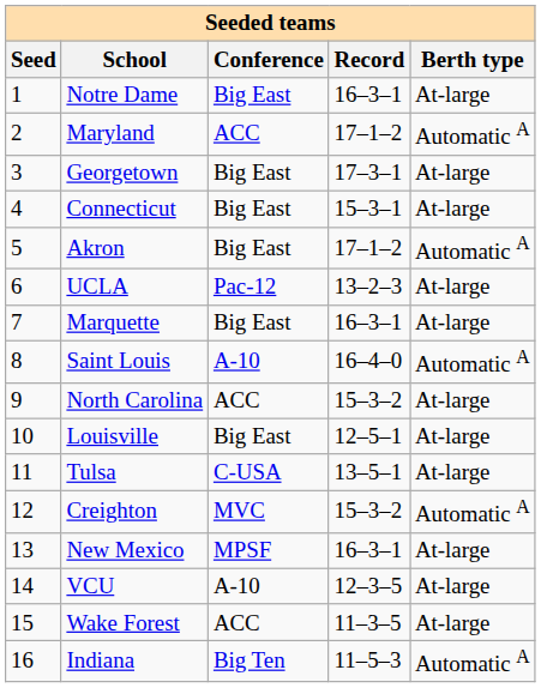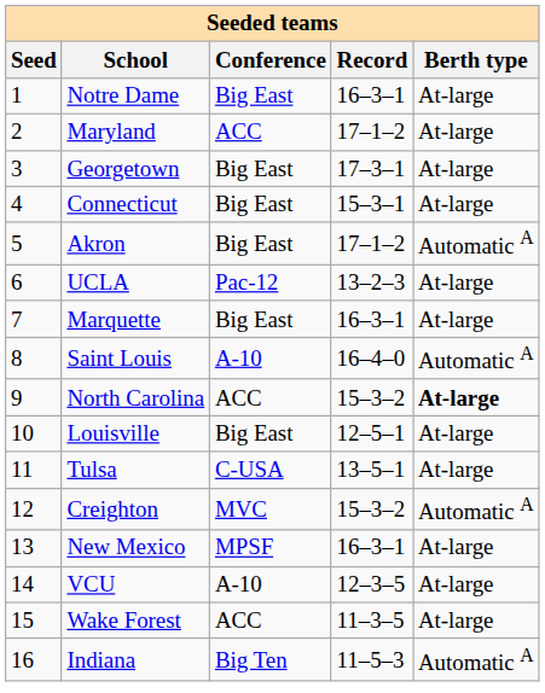 <table class="wikitable">
 <tr>
 <td colspan="6" style="background:#ffdead; text-align:center;"><strong>Seeded teams</strong></td>
 </tr>
 <tr style="background: #e3e3e3;">
 <th>Seed</th>
 <th>School</th>
 <th>Conference</th>
 <th>Record</th>
 <th>Berth type</th>
 </tr>
 <tr>
 <td>1</td>
 <td><a href='#'>Notre Dame</a></td>
 <td><a href='#'>Big East</a></td>
 <td>16–3–1</td>
 <td>At-large</td>
 </tr>
 <tr>
 <td>2</td>
 <td><a href='#'>Maryland</a></td>
 <td><a href='#'>ACC</a></td>
 <td>17–1–2</td>
-<td>Automatic <sup>A</sup></td>
+<td>At-large</td>
 </tr>
 <tr>
 <td>3</td>
 <td><a href='#'>Georgetown</a></td>
 <td>Big East</td>
 <td>17–3–1</td>
 <td>At-large</td>
 </tr>
 <tr>
 <td>4</td>
 <td><a href='#'>Connecticut</a></td>
 <td>Big East</td>
 <td>15–3–1</td>
 <td>At-large</td>
 </tr>
 <tr>
 <td>5</td>
 <td><a href='#'>Akron</a></td>
 <td>Big East</td>
 <td>17–1–2</td>
 <td>Automatic <sup>A</sup></td>
 </tr>
 <tr>
 <td>6</td>
 <td><a href='#'>UCLA</a></td>
 <td><a href='#'>Pac-12</a></td>
 <td>13–2–3</td>
 <td>At-large</td>
 </tr>
 <tr>
 <td>7</td>
 <td><a href='#'>Marquette</a></td>
 <td>Big East</td>
 <td>16–3–1</td>
 <td>At-large</td>
 </tr>
 <tr>
 <td>8</td>
 <td><a href='#'>Saint Louis</a></td>
 <td><a href='#'>A-10</a></td>
 <td>16–4–0</td>
 <td>Automatic <sup>A</sup></td>
 </tr>
 <tr>
 <td>9</td>
 <td><a href='#'>North Carolina</a></td>
 <td>ACC</td>
 <td>15–3–2</td>
-<td>At-large</td>
+<td><strong>At-large</strong></td>
 </tr>
 <tr>
 <td>10</td>
 <td><a href='#'>Louisville</a></td>
 <td>Big East</td>
 <td>12–5–1</td>
 <td>At-large</td>
 </tr>
 <tr>
 <td>11</td>
 <td><a href='#'>Tulsa</a></td>
 <td><a href='#'>C-USA</a></td>
 <td>13–5–1</td>
 <td>At-large</td>
 </tr>
 <tr>
 <td>12</td>
 <td><a href='#'>Creighton</a></td>
 <td><a href='#'>MVC</a></td>
 <td>15–3–2</td>
 <td>Automatic <sup>A</sup></td>
 </tr>
 <tr>
 <td>13</td>
 <td><a href='#'>New Mexico</a></td>
 <td><a href='#'>MPSF</a></td>
 <td>16–3–1</td>
 <td>At-large</td>
 </tr>
 <tr>
 <td>14</td>
 <td><a href='#'>VCU</a></td>
 <td>A-10</td>
 <td>12–3–5</td>
 <td>At-large</td>
 </tr>
 <tr>
 <td>15</td>
 <td><a href='#'>Wake Forest</a></td>
 <td>ACC</td>
 <td>11–3–5</td>
 <td>At-large</td>
 </tr>
 <tr>
 <td>16</td>
 <td><a href='#'>Indiana</a></td>
 <td><a href='#'>Big Ten</a></td>
 <td>11–5–3</td>
 <td>Automatic <sup>A</sup></td>
 </tr>
 </table>
